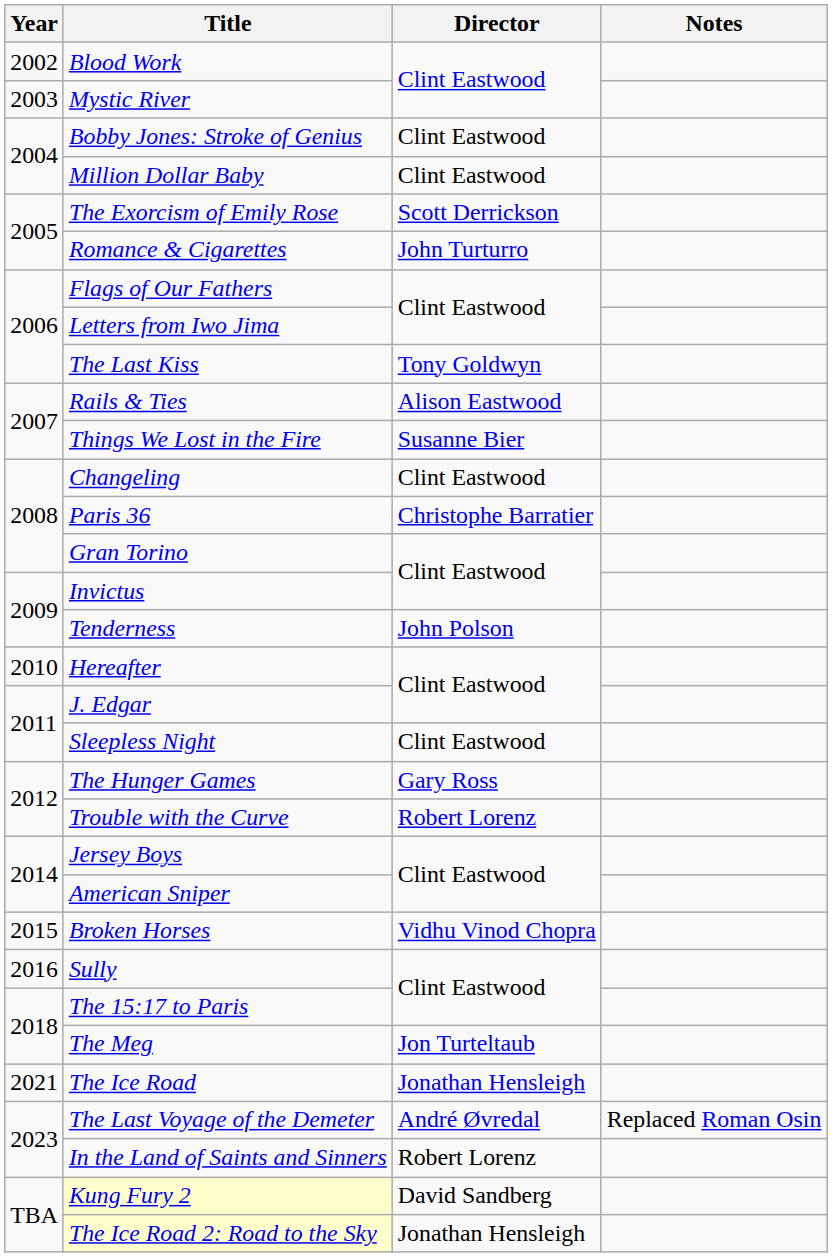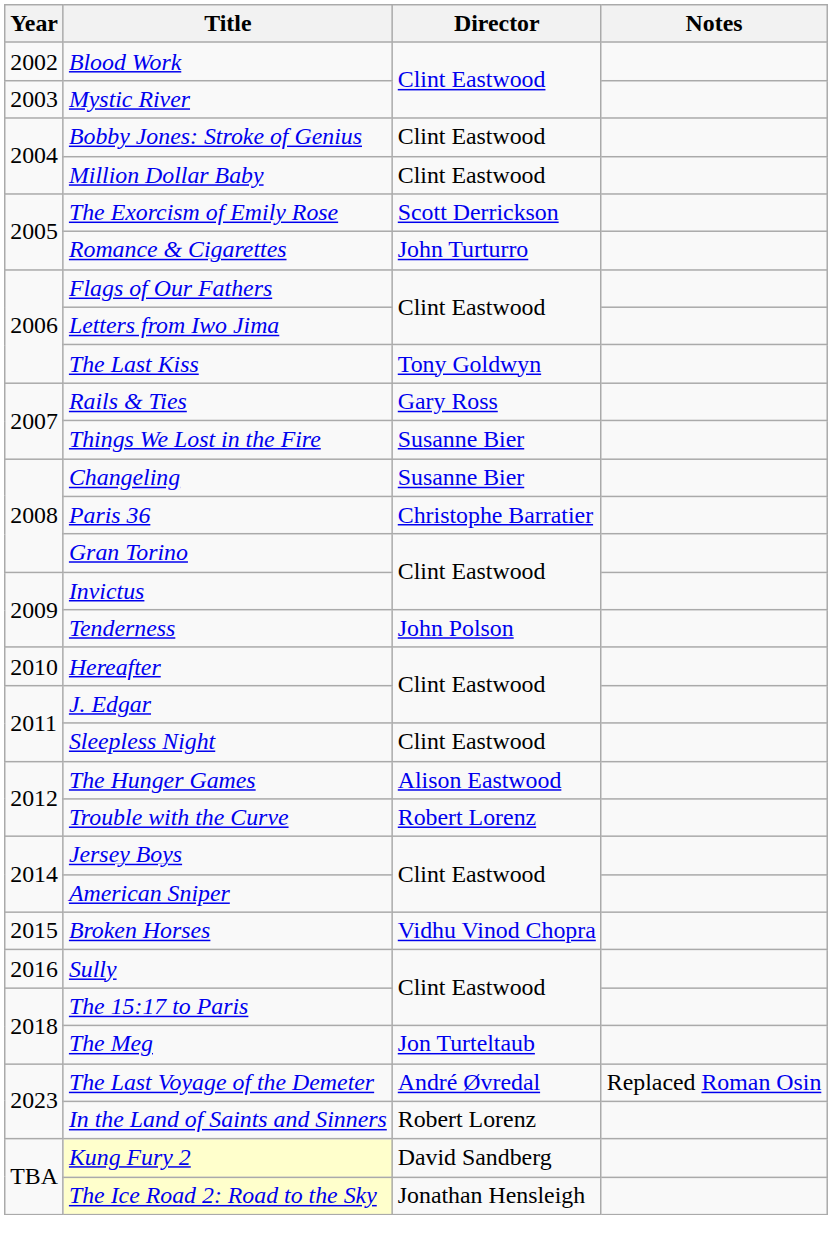 <table class="wikitable">
 <tr>
 <th>Year</th>
 <th>Title</th>
 <th>Director</th>
 <th>Notes</th>
 </tr>
 <tr>
 <td>2002</td>
 <td><em><a href='#'>Blood Work</a></em></td>
 <td rowspan=2><a href='#'>Clint Eastwood</a></td>
 <td></td>
 </tr>
 <tr>
 <td>2003</td>
 <td><em><a href='#'>Mystic River</a></em></td>
 <td></td>
 </tr>
 <tr>
 <td rowspan=2>2004</td>
 <td><em><a href='#'>Bobby Jones: Stroke of Genius</a></em></td>
 <td>Clint Eastwood</td>
 <td></td>
 </tr>
 <tr>
 <td><em><a href='#'>Million Dollar Baby</a></em></td>
 <td>Clint Eastwood</td>
 <td></td>
 </tr>
 <tr>
 <td rowspan=2>2005</td>
 <td><em><a href='#'>The Exorcism of Emily Rose</a></em></td>
 <td><a href='#'>Scott Derrickson</a></td>
 <td></td>
 </tr>
 <tr>
 <td><em><a href='#'>Romance & Cigarettes</a></em></td>
 <td><a href='#'>John Turturro</a></td>
 <td></td>
 </tr>
 <tr>
 <td rowspan=3>2006</td>
 <td><em><a href='#'>Flags of Our Fathers</a></em></td>
 <td rowspan=2>Clint Eastwood</td>
 <td></td>
 </tr>
 <tr>
 <td><em><a href='#'>Letters from Iwo Jima</a></em></td>
 <td></td>
 </tr>
 <tr>
 <td><em><a href='#'>The Last Kiss</a></em></td>
 <td><a href='#'>Tony Goldwyn</a></td>
 <td></td>
 </tr>
 <tr>
 <td rowspan=2>2007</td>
 <td><em><a href='#'>Rails & Ties</a></em></td>
-<td><a href='#'>Alison Eastwood</a></td>
+<td><a href='#'>Gary Ross</a></td>
 <td></td>
 </tr>
 <tr>
 <td><em><a href='#'>Things We Lost in the Fire</a></em></td>
 <td><a href='#'>Susanne Bier</a></td>
 <td></td>
 </tr>
 <tr>
 <td rowspan=3>2008</td>
 <td><em><a href='#'>Changeling</a></em></td>
-<td>Clint Eastwood</td>
+<td><a href='#'>Susanne Bier</a></td>
 <td></td>
 </tr>
 <tr>
 <td><em><a href='#'>Paris 36</a></em></td>
 <td><a href='#'>Christophe Barratier</a></td>
 <td></td>
 </tr>
 <tr>
 <td><em><a href='#'>Gran Torino</a></em></td>
 <td rowspan=2>Clint Eastwood</td>
 <td></td>
 </tr>
 <tr>
 <td rowspan=2>2009</td>
 <td><em><a href='#'>Invictus</a></em></td>
 <td></td>
 </tr>
 <tr>
 <td><em><a href='#'>Tenderness</a></em></td>
 <td><a href='#'>John Polson</a></td>
 <td></td>
 </tr>
 <tr>
 <td>2010</td>
 <td><em><a href='#'>Hereafter</a></em></td>
 <td rowspan=2>Clint Eastwood</td>
 <td></td>
 </tr>
 <tr>
 <td rowspan=2>2011</td>
 <td><em><a href='#'>J. Edgar</a></em></td>
 <td></td>
 </tr>
 <tr>
 <td><em><a href='#'>Sleepless Night</a></em></td>
 <td>Clint Eastwood</td>
 <td></td>
 </tr>
 <tr>
 <td rowspan=2>2012</td>
 <td><em><a href='#'>The Hunger Games</a></em></td>
-<td><a href='#'>Gary Ross</a></td>
+<td><a href='#'>Alison Eastwood</a></td>
 <td></td>
 </tr>
 <tr>
 <td><em><a href='#'>Trouble with the Curve</a></em></td>
 <td><a href='#'>Robert Lorenz</a></td>
 <td></td>
 </tr>
 <tr>
 <td rowspan=2>2014</td>
 <td><em><a href='#'>Jersey Boys</a></em></td>
 <td rowspan=2>Clint Eastwood</td>
 <td></td>
 </tr>
 <tr>
 <td><em><a href='#'>American Sniper</a></em></td>
 <td></td>
 </tr>
 <tr>
 <td>2015</td>
 <td><em><a href='#'>Broken Horses</a></em></td>
 <td><a href='#'>Vidhu Vinod Chopra</a></td>
 <td></td>
 </tr>
 <tr>
 <td>2016</td>
 <td><em><a href='#'>Sully</a></em></td>
 <td rowspan=2>Clint Eastwood</td>
 <td></td>
 </tr>
 <tr>
 <td rowspan=2>2018</td>
 <td><em><a href='#'>The 15:17 to Paris</a></em></td>
 <td></td>
 </tr>
 <tr>
 <td><em><a href='#'>The Meg</a></em></td>
 <td><a href='#'>Jon Turteltaub</a></td>
 <td></td>
 </tr>
 <tr>
-<td>2021</td>
-<td><em><a href='#'>The Ice Road</a></em></td>
-<td><a href='#'>Jonathan Hensleigh</a></td>
-<td></td>
-</tr>
-<tr>
 <td rowspan=2>2023</td>
 <td><em><a href='#'>The Last Voyage of the Demeter</a></em></td>
 <td><a href='#'>André Øvredal</a></td>
 <td>Replaced <a href='#'>Roman Osin</a></td>
 </tr>
 <tr>
 <td><em><a href='#'>In the Land of Saints and Sinners</a></em></td>
 <td>Robert Lorenz</td>
 <td></td>
 </tr>
 <tr>
 <td rowspan="2">TBA</td>
 <td style="background:#ffc;"><em><a href='#'>Kung Fury 2</a></em> </td>
 <td>David Sandberg</td>
 <td></td>
 </tr>
 <tr>
 <td style="background:#ffc;"><em><a href='#'>The Ice Road 2: Road to the Sky</a></em> </td>
 <td>Jonathan Hensleigh</td>
 <td></td>
 </tr>
 </table>
